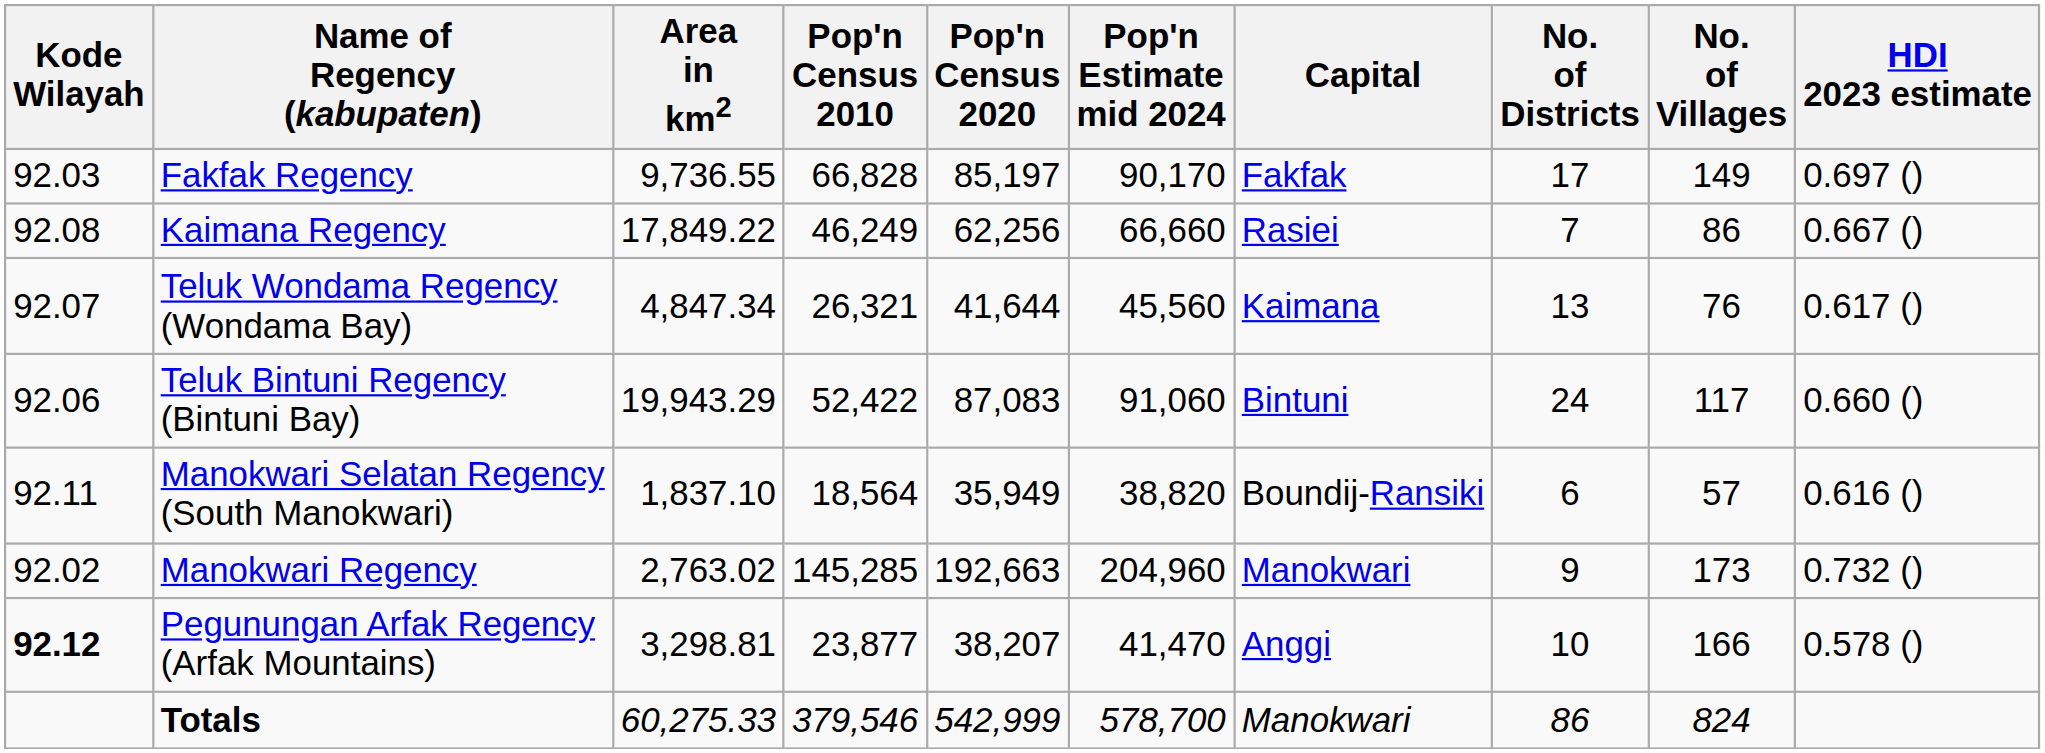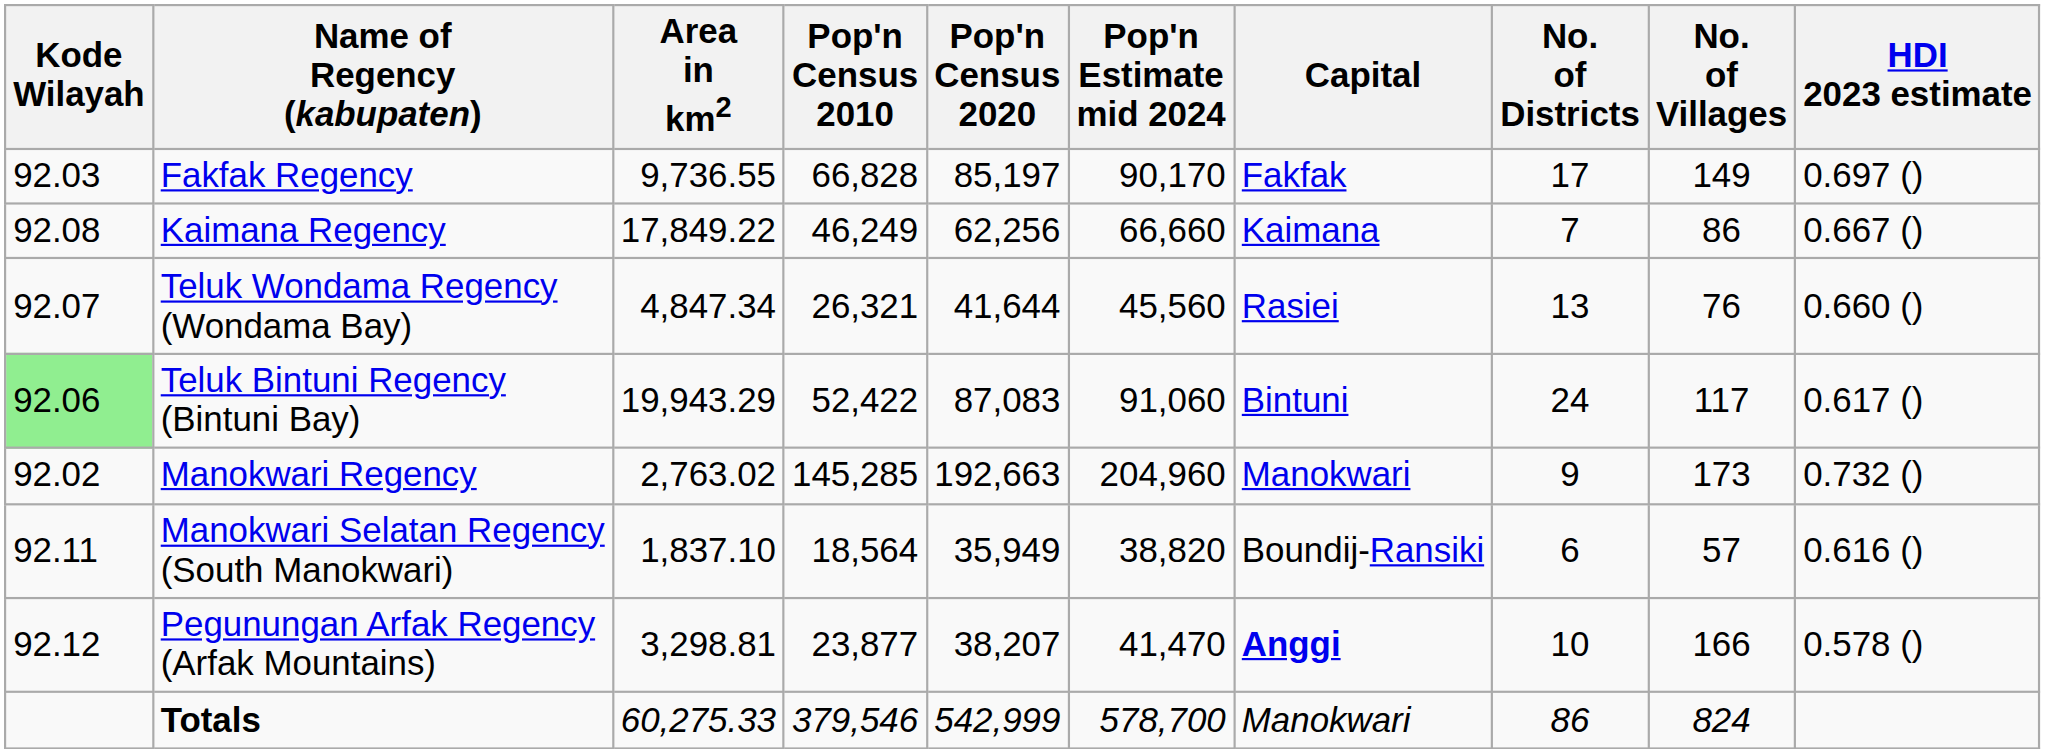 <table class="sortable wikitable">
 <tr>
 <th>Kode<br>Wilayah</th>
 <th>Name of<br>Regency<br>(<em>kabupaten</em>)</th>
 <th>Area <br>in<br>km<sup>2</sup></th>
 <th>Pop'n<br>Census<br>2010</th>
 <th>Pop'n<br>Census<br>2020</th>
 <th>Pop'n<br>Estimate<br>mid 2024</th>
 <th>Capital</th>
 <th>No.<br>of <br>Districts</th>
 <th>No.<br>of <br>Villages</th>
 <th><a href='#'>HDI</a><br>2023 estimate</th>
 </tr>
 <tr>
 <td>92.03</td>
 <td><a href='#'>Fakfak Regency</a></td>
 <td align="right">9,736.55</td>
 <td align="right">66,828</td>
 <td align="right">85,197</td>
 <td align="right">90,170</td>
 <td><a href='#'>Fakfak</a></td>
 <td align="center">17</td>
 <td align="center">149</td>
 <td>0.697 ()</td>
 </tr>
 <tr>
 <td>92.08</td>
 <td><a href='#'>Kaimana Regency</a></td>
 <td align="right">17,849.22</td>
 <td align="right">46,249</td>
 <td align="right">62,256</td>
 <td align="right">66,660</td>
-<td><a href='#'>Rasiei</a></td>
+<td><a href='#'>Kaimana</a></td>
 <td align="center">7</td>
 <td align="center">86</td>
 <td>0.667 ()</td>
 </tr>
 <tr>
 <td>92.07</td>
 <td><a href='#'>Teluk Wondama Regency</a> <br>(Wondama Bay)</td>
 <td align="right">4,847.34</td>
 <td align="right">26,321</td>
 <td align="right">41,644</td>
 <td align="right">45,560</td>
-<td><a href='#'>Kaimana</a></td>
+<td><a href='#'>Rasiei</a></td>
 <td align="center">13</td>
 <td align="center">76</td>
-<td>0.617 ()</td>
+<td>0.660 ()</td>
 </tr>
 <tr>
-<td>92.06</td>
+<td style="background: lightgreen;">92.06</td>
 <td><a href='#'>Teluk Bintuni Regency</a> <br>(Bintuni Bay)</td>
 <td align="right">19,943.29</td>
 <td align="right">52,422</td>
 <td align="right">87,083</td>
 <td align="right">91,060</td>
 <td><a href='#'>Bintuni</a></td>
 <td align="center">24</td>
 <td align="center">117</td>
-<td>0.660 ()</td>
+<td>0.617 ()</td>
+</tr>
+<tr>
+<td>92.02</td>
+<td><a href='#'>Manokwari Regency</a></td>
+<td align="right">2,763.02</td>
+<td align="right">145,285</td>
+<td align="right">192,663</td>
+<td align="right">204,960</td>
+<td><a href='#'>Manokwari</a></td>
+<td align="center">9</td>
+<td align="center">173</td>
+<td>0.732 ()</td>
 </tr>
 <tr>
 <td>92.11</td>
 <td><a href='#'>Manokwari Selatan Regency</a> <br>(South Manokwari)</td>
 <td align="right">1,837.10</td>
 <td align="right">18,564</td>
 <td align="right">35,949</td>
 <td align="right">38,820</td>
 <td>Boundij-<a href='#'>Ransiki</a></td>
 <td align="center">6</td>
 <td align="center">57</td>
 <td>0.616 ()</td>
 </tr>
 <tr>
-<td>92.02</td>
-<td><a href='#'>Manokwari Regency</a></td>
-<td align="right">2,763.02</td>
-<td align="right">145,285</td>
-<td align="right">192,663</td>
-<td align="right">204,960</td>
-<td><a href='#'>Manokwari</a></td>
-<td align="center">9</td>
-<td align="center">173</td>
-<td>0.732 ()</td>
-</tr>
-<tr>
-<td><strong>92.12</strong></td>
+<td>92.12</td>
 <td><a href='#'>Pegunungan Arfak Regency</a> <br>(Arfak Mountains)</td>
 <td align="right">3,298.81</td>
 <td align="right">23,877</td>
 <td align="right">38,207</td>
 <td align="right">41,470</td>
-<td><a href='#'>Anggi</a></td>
+<td><strong><a href='#'>Anggi</a></strong></td>
 <td align="center">10</td>
 <td align="center">166</td>
 <td>0.578 ()</td>
 </tr>
 <tr>
 <td></td>
 <td><strong>Totals </strong></td>
 <td align="right"><em>60,275.33</em></td>
 <td align="right"><em>379,546</em></td>
 <td align="right"><em>542,999</em></td>
 <td align="right"><em>578,700</em></td>
 <td><em>Manokwari</em></td>
 <td align="center"><em>86</em></td>
 <td align="center"><em>824</em></td>
 <td></td>
 </tr>
 </table>
